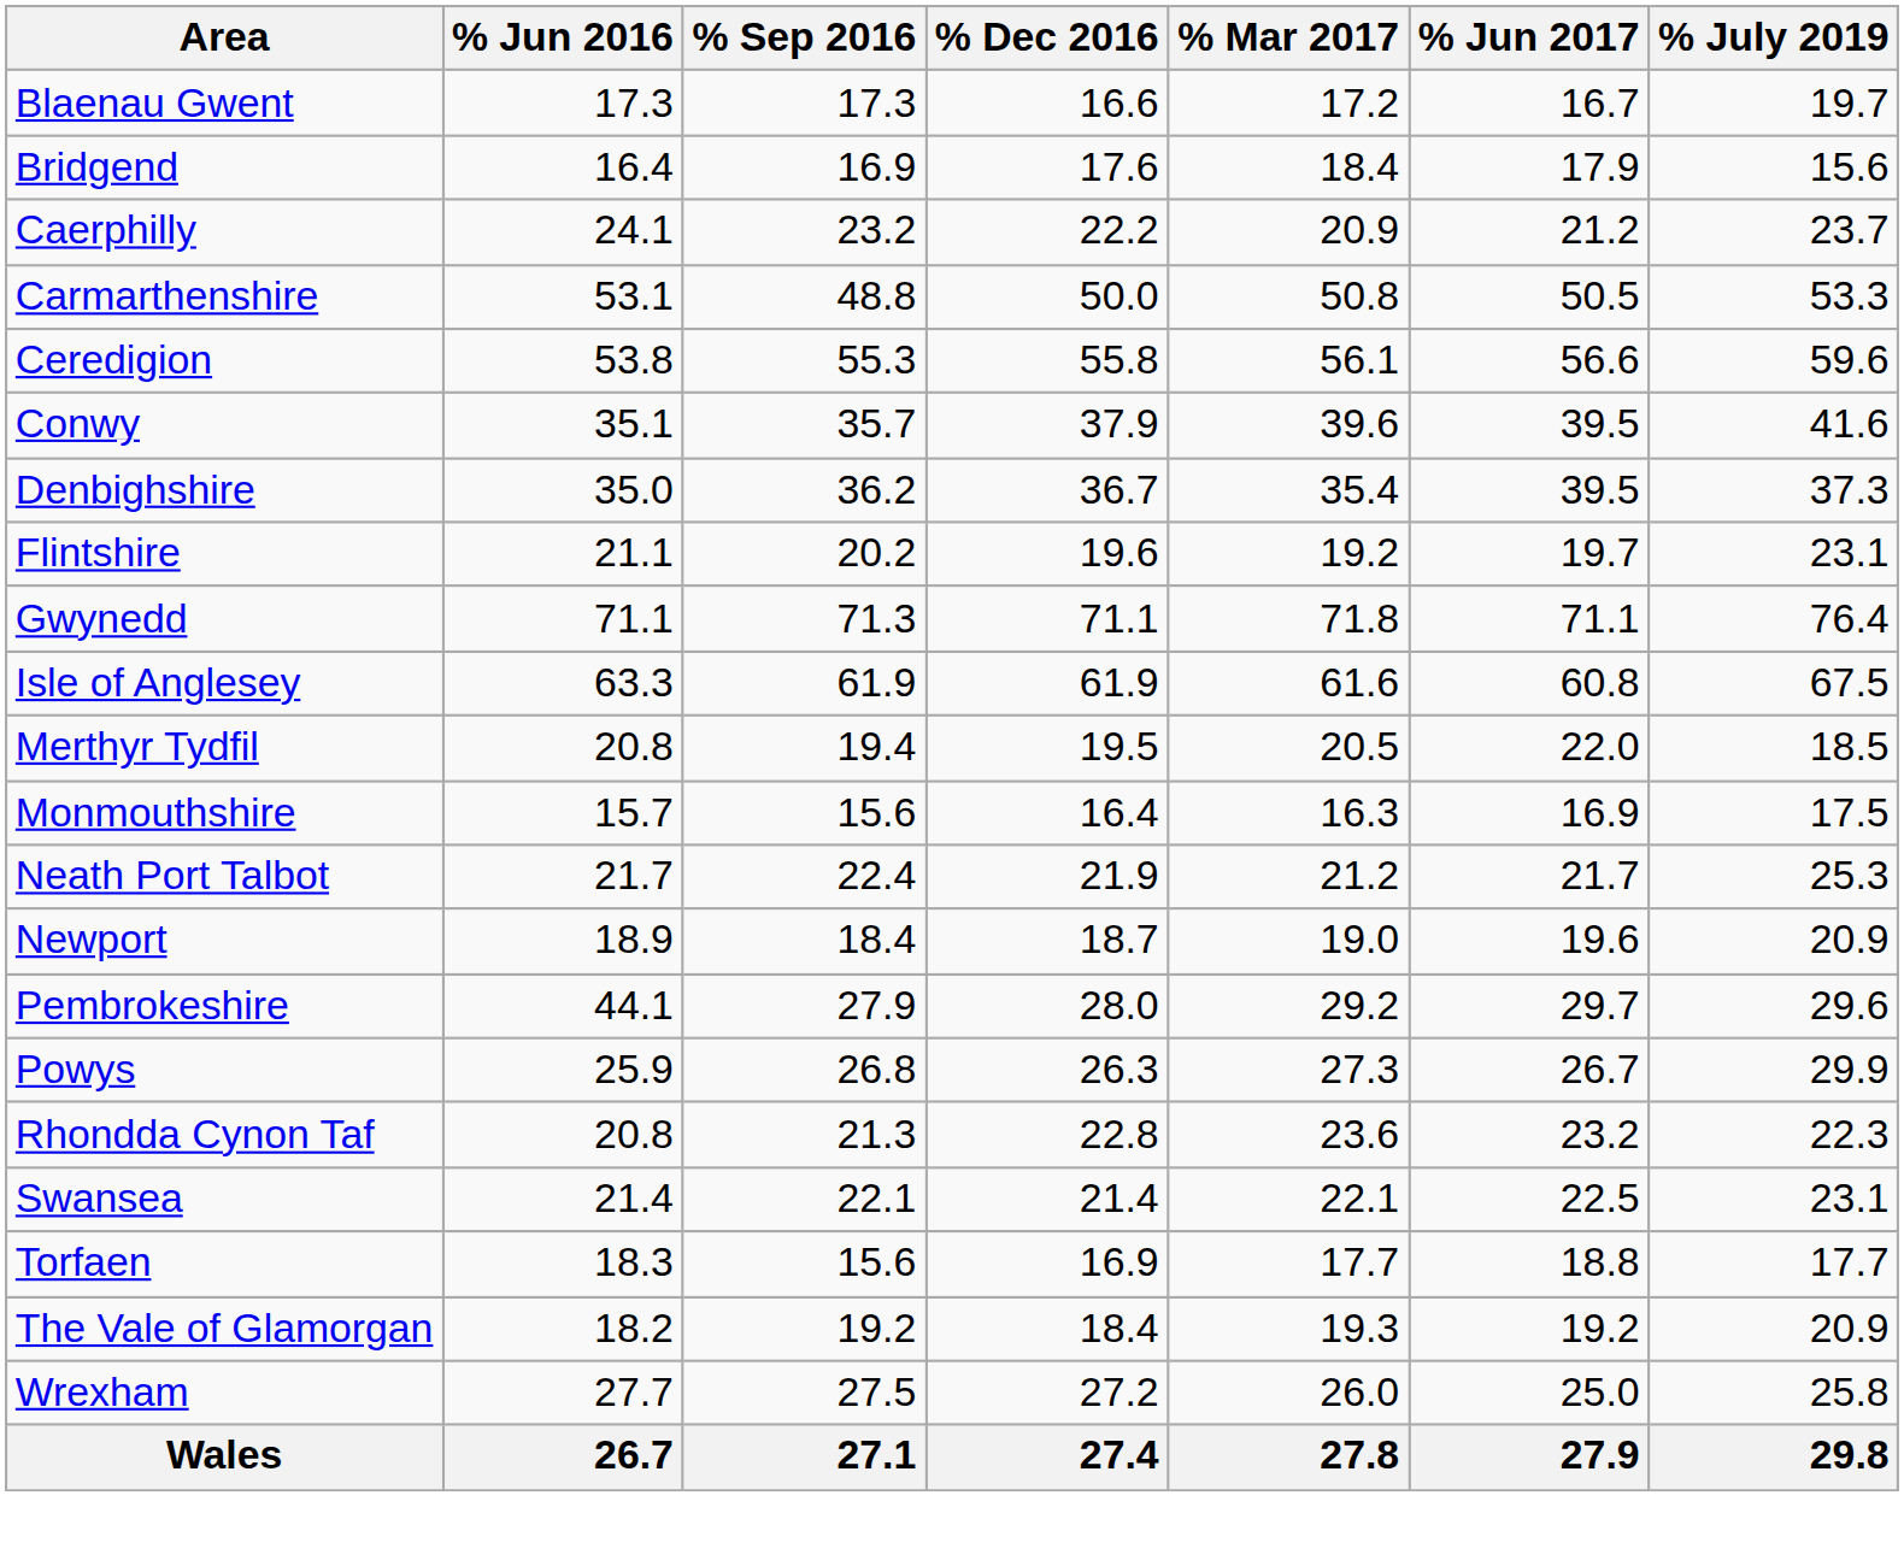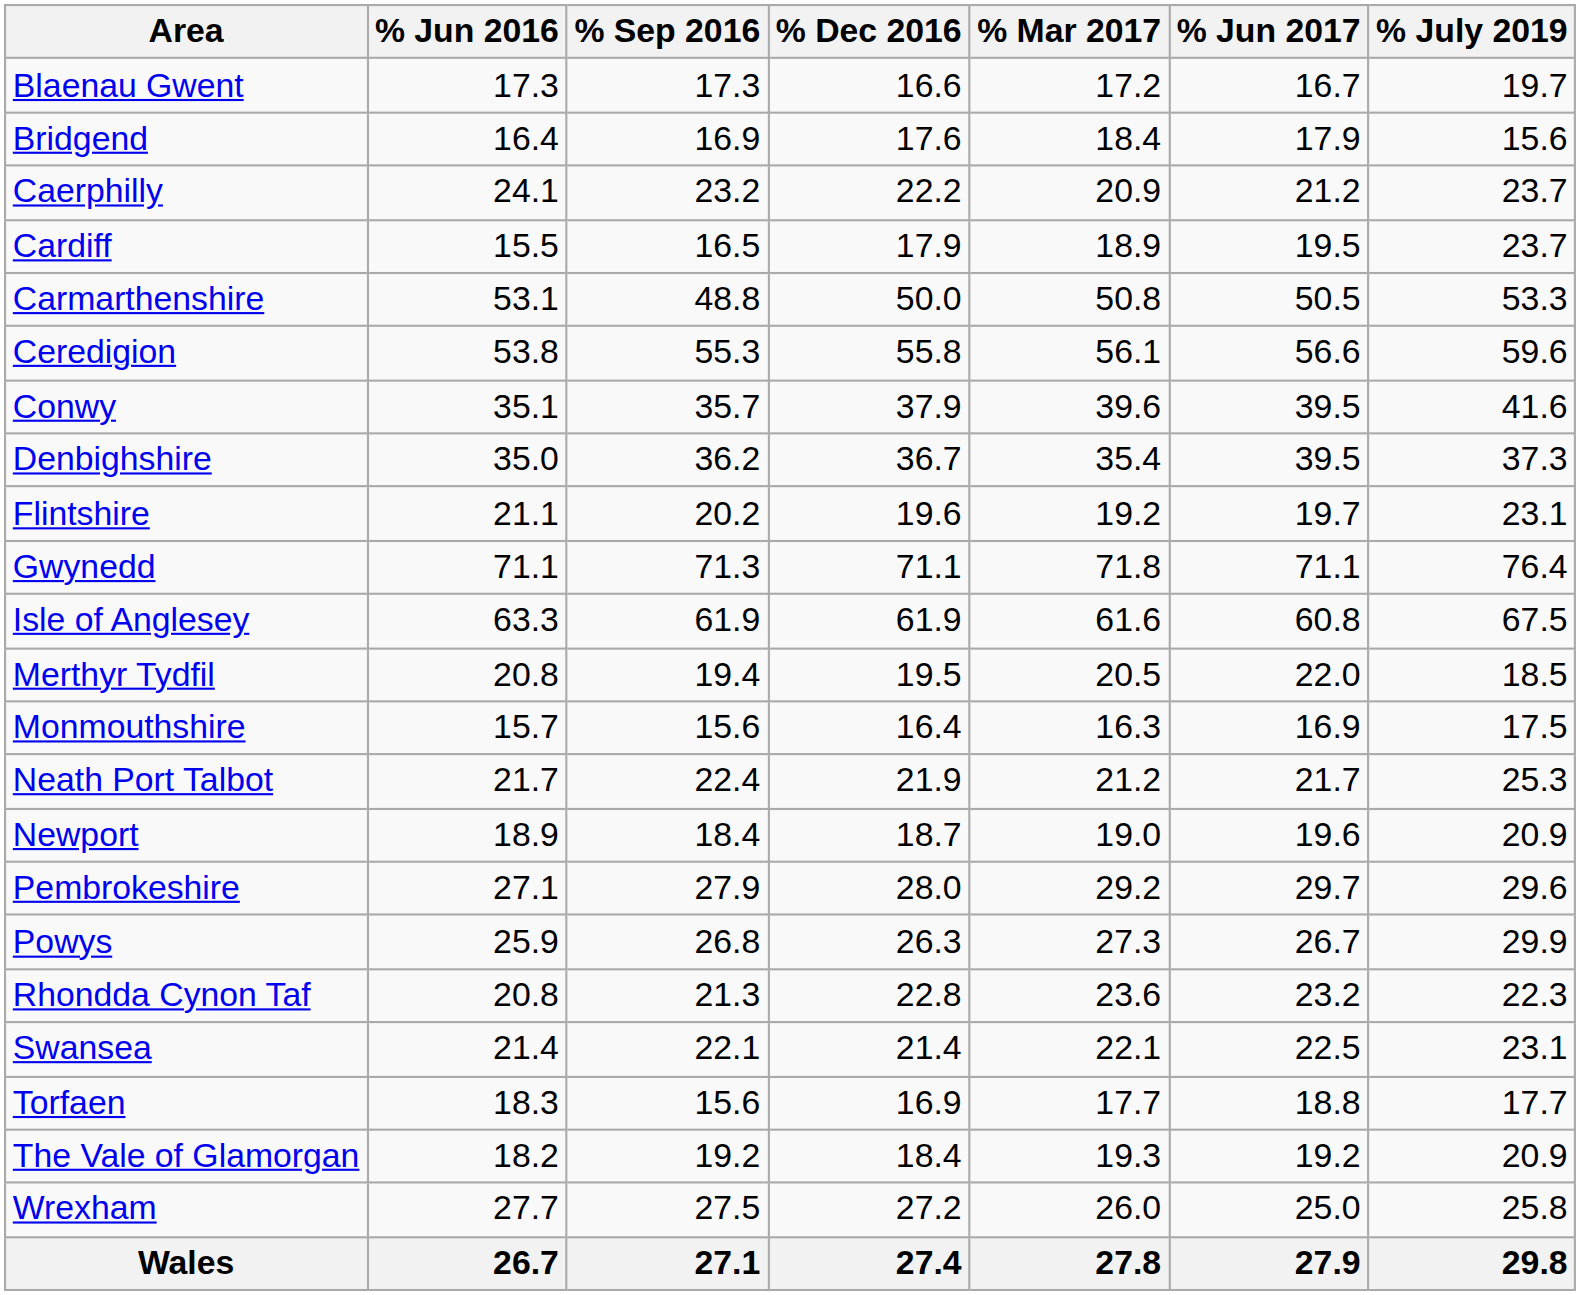 <table class="wikitable sortable static-row-numbers sticky-header-multi" style=text-align:right>
 <tr>
 <th>Area</th>
 <th>% Jun 2016</th>
 <th>% Sep 2016</th>
 <th>% Dec 2016</th>
 <th>% Mar 2017</th>
 <th>% Jun 2017</th>
 <th>% July 2019</th>
 </tr>
 <tr>
 <td style=text-align:left><a href='#'>Blaenau Gwent</a></td>
 <td>17.3</td>
 <td>17.3</td>
 <td>16.6</td>
 <td>17.2</td>
 <td>16.7</td>
 <td>19.7</td>
 </tr>
 <tr>
 <td style=text-align:left><a href='#'>Bridgend</a></td>
 <td>16.4</td>
 <td>16.9</td>
 <td>17.6</td>
 <td>18.4</td>
 <td>17.9</td>
 <td>15.6</td>
 </tr>
 <tr>
 <td style=text-align:left><a href='#'>Caerphilly</a></td>
 <td>24.1</td>
 <td>23.2</td>
 <td>22.2</td>
 <td>20.9</td>
 <td>21.2</td>
+<td>23.7</td>
+</tr>
+<tr>
+<td style=text-align:left><a href='#'>Cardiff</a></td>
+<td>15.5</td>
+<td>16.5</td>
+<td>17.9</td>
+<td>18.9</td>
+<td>19.5</td>
 <td>23.7</td>
 </tr>
 <tr>
 <td style=text-align:left><a href='#'>Carmarthenshire</a></td>
 <td>53.1</td>
 <td>48.8</td>
 <td>50.0</td>
 <td>50.8</td>
 <td>50.5</td>
 <td>53.3</td>
 </tr>
 <tr>
 <td style=text-align:left><a href='#'>Ceredigion</a></td>
 <td>53.8</td>
 <td>55.3</td>
 <td>55.8</td>
 <td>56.1</td>
 <td>56.6</td>
 <td>59.6</td>
 </tr>
 <tr>
 <td style=text-align:left><a href='#'>Conwy</a></td>
 <td>35.1</td>
 <td>35.7</td>
 <td>37.9</td>
 <td>39.6</td>
 <td>39.5</td>
 <td>41.6</td>
 </tr>
 <tr>
 <td style=text-align:left><a href='#'>Denbighshire</a></td>
 <td>35.0</td>
 <td>36.2</td>
 <td>36.7</td>
 <td>35.4</td>
 <td>39.5</td>
 <td>37.3</td>
 </tr>
 <tr>
 <td style=text-align:left><a href='#'>Flintshire</a></td>
 <td>21.1</td>
 <td>20.2</td>
 <td>19.6</td>
 <td>19.2</td>
 <td>19.7</td>
 <td>23.1</td>
 </tr>
 <tr>
 <td style=text-align:left><a href='#'>Gwynedd</a></td>
 <td>71.1</td>
 <td>71.3</td>
 <td>71.1</td>
 <td>71.8</td>
 <td>71.1</td>
 <td>76.4</td>
 </tr>
 <tr>
 <td style=text-align:left><a href='#'>Isle of Anglesey</a></td>
 <td>63.3</td>
 <td>61.9</td>
 <td>61.9</td>
 <td>61.6</td>
 <td>60.8</td>
 <td>67.5</td>
 </tr>
 <tr>
 <td style=text-align:left><a href='#'>Merthyr Tydfil</a></td>
 <td>20.8</td>
 <td>19.4</td>
 <td>19.5</td>
 <td>20.5</td>
 <td>22.0</td>
 <td>18.5</td>
 </tr>
 <tr>
 <td style=text-align:left><a href='#'>Monmouthshire</a></td>
 <td>15.7</td>
 <td>15.6</td>
 <td>16.4</td>
 <td>16.3</td>
 <td>16.9</td>
 <td>17.5</td>
 </tr>
 <tr>
 <td style=text-align:left><a href='#'>Neath Port Talbot</a></td>
 <td>21.7</td>
 <td>22.4</td>
 <td>21.9</td>
 <td>21.2</td>
 <td>21.7</td>
 <td>25.3</td>
 </tr>
 <tr>
 <td style=text-align:left><a href='#'>Newport</a></td>
 <td>18.9</td>
 <td>18.4</td>
 <td>18.7</td>
 <td>19.0</td>
 <td>19.6</td>
 <td>20.9</td>
 </tr>
 <tr>
 <td style=text-align:left><a href='#'>Pembrokeshire</a></td>
-<td>44.1</td>
+<td>27.1</td>
 <td>27.9</td>
 <td>28.0</td>
 <td>29.2</td>
 <td>29.7</td>
 <td>29.6</td>
 </tr>
 <tr>
 <td style=text-align:left><a href='#'>Powys</a></td>
 <td>25.9</td>
 <td>26.8</td>
 <td>26.3</td>
 <td>27.3</td>
 <td>26.7</td>
 <td>29.9</td>
 </tr>
 <tr>
 <td style=text-align:left><a href='#'>Rhondda Cynon Taf</a></td>
 <td>20.8</td>
 <td>21.3</td>
 <td>22.8</td>
 <td>23.6</td>
 <td>23.2</td>
 <td>22.3</td>
 </tr>
 <tr>
 <td style=text-align:left><a href='#'>Swansea</a></td>
 <td>21.4</td>
 <td>22.1</td>
 <td>21.4</td>
 <td>22.1</td>
 <td>22.5</td>
 <td>23.1</td>
 </tr>
 <tr>
 <td style=text-align:left><a href='#'>Torfaen</a></td>
 <td>18.3</td>
 <td>15.6</td>
 <td>16.9</td>
 <td>17.7</td>
 <td>18.8</td>
 <td>17.7</td>
 </tr>
 <tr>
 <td style=text-align:left><a href='#'>The Vale of Glamorgan</a></td>
 <td>18.2</td>
 <td>19.2</td>
 <td>18.4</td>
 <td>19.3</td>
 <td>19.2</td>
 <td>20.9</td>
 </tr>
 <tr>
 <td style=text-align:left><a href='#'>Wrexham</a></td>
 <td>27.7</td>
 <td>27.5</td>
 <td>27.2</td>
 <td>26.0</td>
 <td>25.0</td>
 <td>25.8</td>
 </tr>
 <tr class="sortbottom">
 <th>Wales</th>
 <th style=text-align:right>26.7</th>
 <th style=text-align:right>27.1</th>
 <th style=text-align:right>27.4</th>
 <th style=text-align:right>27.8</th>
 <th style=text-align:right>27.9</th>
 <th style=text-align:right>29.8</th>
 </tr>
 </table>
